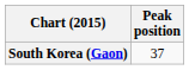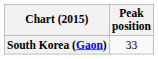 <table class="wikitable sortable plainrowheaders">
 <tr>
 <th>Chart (2015)</th>
 <th>Peak<br>position</th>
 </tr>
 <tr>
 <th scope="row">South Korea (<a href='#'>Gaon</a>)</th>
-<td align="center">37</td>
+<td align="center">33</td>
 </tr>
 </table>
